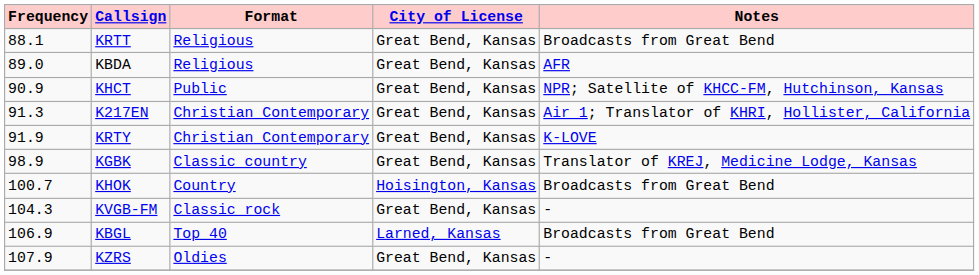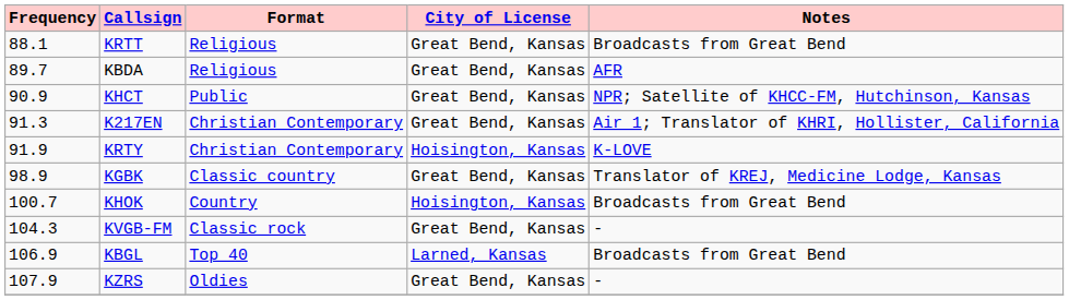 <table class="wikitable">
 <tr>
 <th style="background:#ffcccc;"><strong>Frequency</strong></th>
 <th style="background:#ffcccc;"><strong><a href='#'>Callsign</a></strong></th>
 <th style="background:#ffcccc;"><strong>Format</strong></th>
 <th style="background:#ffcccc;"><strong><a href='#'>City of License</a></strong></th>
 <th style="background:#ffcccc;"><strong>Notes</strong></th>
 </tr>
 <tr>
 <td>88.1</td>
 <td><a href='#'>KRTT</a></td>
 <td><a href='#'>Religious</a></td>
 <td>Great Bend, Kansas</td>
 <td>Broadcasts from Great Bend</td>
 </tr>
 <tr>
-<td>89.0</td>
+<td>89.7</td>
 <td>KBDA</td>
 <td><a href='#'>Religious</a></td>
 <td>Great Bend, Kansas</td>
 <td><a href='#'>AFR</a></td>
 </tr>
 <tr>
 <td>90.9</td>
 <td><a href='#'>KHCT</a></td>
 <td><a href='#'>Public</a></td>
 <td>Great Bend, Kansas</td>
 <td><a href='#'>NPR</a>; Satellite of <a href='#'>KHCC-FM</a>, <a href='#'>Hutchinson, Kansas</a></td>
 </tr>
 <tr>
 <td>91.3</td>
 <td><a href='#'>K217EN</a></td>
 <td><a href='#'>Christian Contemporary</a></td>
 <td>Great Bend, Kansas</td>
 <td><a href='#'>Air 1</a>; Translator of <a href='#'>KHRI</a>, <a href='#'>Hollister, California</a></td>
 </tr>
 <tr>
 <td>91.9</td>
 <td><a href='#'>KRTY</a></td>
 <td><a href='#'>Christian Contemporary</a></td>
-<td>Great Bend, Kansas</td>
+<td><a href='#'>Hoisington, Kansas</a></td>
 <td><a href='#'>K-LOVE</a></td>
 </tr>
 <tr>
 <td>98.9</td>
 <td><a href='#'>KGBK</a></td>
 <td><a href='#'>Classic country</a></td>
 <td>Great Bend, Kansas</td>
 <td>Translator of <a href='#'>KREJ</a>, <a href='#'>Medicine Lodge, Kansas</a></td>
 </tr>
 <tr>
 <td>100.7</td>
 <td><a href='#'>KHOK</a></td>
 <td><a href='#'>Country</a></td>
 <td><a href='#'>Hoisington, Kansas</a></td>
 <td>Broadcasts from Great Bend</td>
 </tr>
 <tr>
 <td>104.3</td>
 <td><a href='#'>KVGB-FM</a></td>
 <td><a href='#'>Classic rock</a></td>
 <td>Great Bend, Kansas</td>
 <td>-</td>
 </tr>
 <tr>
 <td>106.9</td>
 <td><a href='#'>KBGL</a></td>
 <td><a href='#'>Top 40</a></td>
 <td><a href='#'>Larned, Kansas</a></td>
 <td>Broadcasts from Great Bend</td>
 </tr>
 <tr>
 <td>107.9</td>
 <td><a href='#'>KZRS</a></td>
 <td><a href='#'>Oldies</a></td>
 <td>Great Bend, Kansas</td>
 <td>-</td>
 </tr>
 <tr>
 </tr>
 </table>
